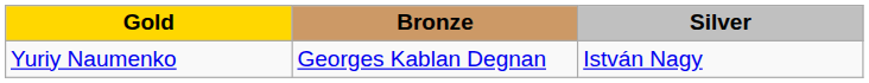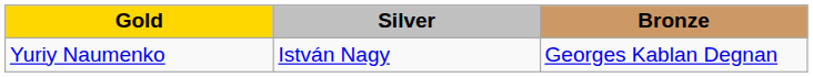 <table class="wikitable" style="text-align:left">
 <tr align="center">
 <td width=200 bgcolor=gold><strong>Gold</strong></td>
+<td width=200 bgcolor=silver><strong>Silver</strong></td>
 <td width=200 bgcolor=CC9966><strong>Bronze</strong></td>
-<td width=200 bgcolor=silver><strong>Silver</strong></td>
 </tr>
 <tr>
 <td><a href='#'>Yuriy Naumenko</a><br><em></em></td>
+<td><a href='#'>István Nagy</a><br><em></em></td>
 <td><a href='#'>Georges Kablan Degnan</a><br><em></em></td>
-<td><a href='#'>István Nagy</a><br><em></em></td>
 </tr>
 </table>
